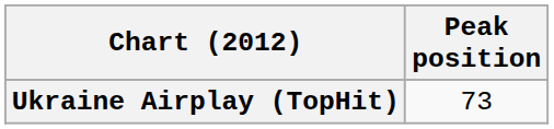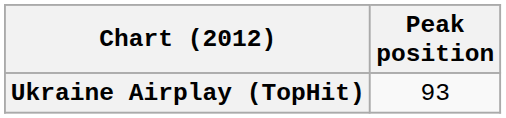 <table class="wikitable plainrowheaders" style="text-align:center">
 <tr>
 <th scope="col">Chart (2012)</th>
 <th scope="col">Peak<br>position</th>
 </tr>
 <tr>
 <th scope="row">Ukraine Airplay (TopHit)</th>
-<td>73</td>
+<td>93</td>
 </tr>
 </table>
